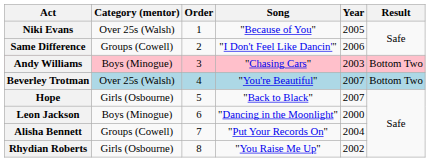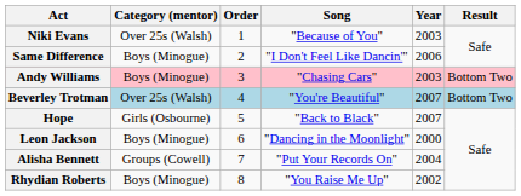 <table class="wikitable plainrowheaders" style="text-align:center;">
 <tr>
 <th scope="col">Act</th>
 <th scope="col">Category (mentor)</th>
 <th scope="col">Order</th>
 <th scope="col">Song</th>
 <th scope="col">Year</th>
 <th scope="col">Result</th>
 </tr>
 <tr>
 <th scope=row>Niki Evans</th>
 <td>Over 25s (Walsh)</td>
 <td>1</td>
 <td>"<a href='#'>Because of You</a>"</td>
-<td>2005</td>
+<td>2003</td>
 <td rowspan=2>Safe</td>
 </tr>
 <tr>
 <th scope=row>Same Difference</th>
-<td>Groups (Cowell)</td>
+<td>Boys (Minogue)</td>
 <td>2</td>
 <td>"<a href='#'>I Don't Feel Like Dancin'</a>"</td>
 <td>2006</td>
 </tr>
 <tr style="background: pink">
 <th scope=row>Andy Williams</th>
 <td>Boys (Minogue)</td>
 <td>3</td>
 <td>"<a href='#'>Chasing Cars</a>"</td>
 <td>2003</td>
 <td>Bottom Two</td>
 </tr>
 <tr style="background: lightblue">
 <th scope=row>Beverley Trotman</th>
 <td>Over 25s (Walsh)</td>
 <td>4</td>
 <td>"<a href='#'>You're Beautiful</a>"</td>
 <td>2007</td>
 <td>Bottom Two</td>
 </tr>
 <tr>
 <th scope=row>Hope</th>
 <td>Girls (Osbourne)</td>
 <td>5</td>
 <td>"<a href='#'>Back to Black</a>"</td>
 <td>2007</td>
 <td rowspan=4>Safe</td>
 </tr>
 <tr>
 <th scope=row>Leon Jackson</th>
 <td>Boys (Minogue)</td>
 <td>6</td>
 <td>"<a href='#'>Dancing in the Moonlight</a>"</td>
 <td>2000</td>
 </tr>
 <tr>
 <th scope=row>Alisha Bennett</th>
 <td>Groups (Cowell)</td>
 <td>7</td>
 <td>"<a href='#'>Put Your Records On</a>"</td>
 <td>2004</td>
 </tr>
 <tr>
 <th scope=row>Rhydian Roberts</th>
-<td>Girls (Osbourne)</td>
+<td>Boys (Minogue)</td>
 <td>8</td>
 <td>"<a href='#'>You Raise Me Up</a>"</td>
 <td>2002</td>
 </tr>
 </table>
